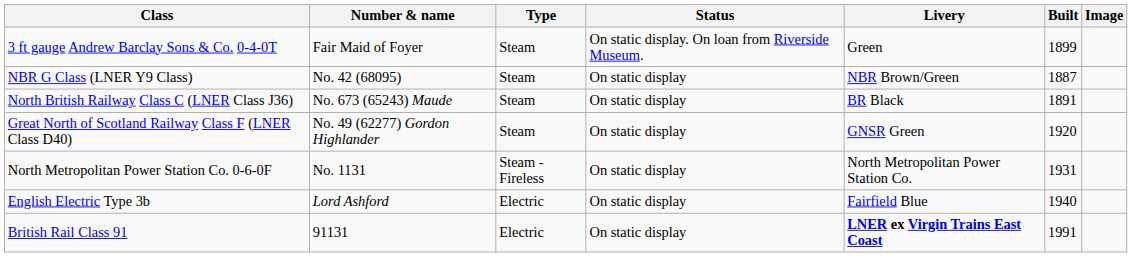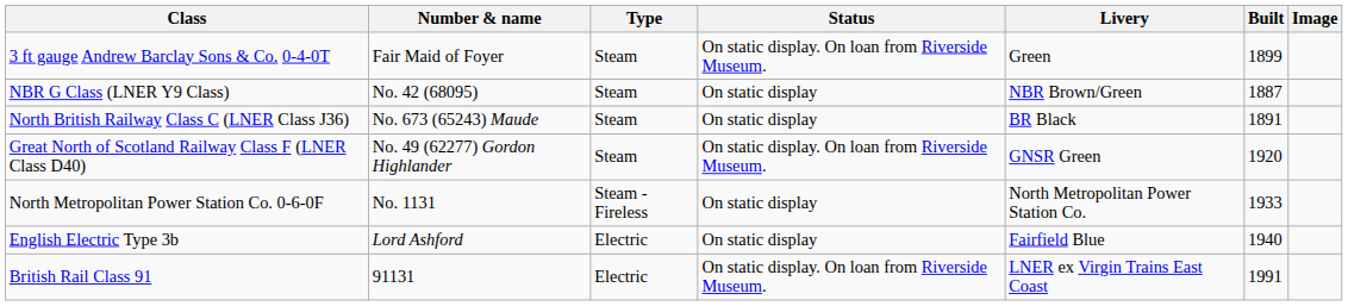 <table class="wikitable">
 <tr>
 <th>Class</th>
 <th>Number & name</th>
 <th>Type</th>
 <th>Status</th>
 <th>Livery</th>
 <th>Built</th>
 <th>Image</th>
 </tr>
 <tr>
 <td><a href='#'>3 ft gauge</a> <a href='#'>Andrew Barclay Sons & Co.</a> <a href='#'>0-4-0</a><a href='#'><abbr>T</abbr></a></td>
 <td>Fair Maid of Foyer</td>
 <td>Steam</td>
 <td>On static display. On loan from <a href='#'>Riverside Museum</a>.</td>
 <td>Green</td>
 <td>1899</td>
 <td></td>
 </tr>
 <tr>
 <td><a href='#'>NBR G Class</a> (LNER Y9 Class) </td>
 <td>No. 42 (68095)</td>
 <td>Steam</td>
 <td>On static display</td>
 <td><a href='#'>NBR</a> Brown/Green</td>
 <td>1887</td>
 <td></td>
 </tr>
 <tr>
 <td><a href='#'>North British Railway</a> <a href='#'>Class C</a> (<a href='#'>LNER</a> Class J36) </td>
 <td>No. 673 (65243) <em>Maude</em></td>
 <td>Steam</td>
 <td>On static display</td>
 <td><a href='#'>BR</a> Black</td>
 <td>1891</td>
 <td></td>
 </tr>
 <tr>
 <td><a href='#'>Great North of Scotland Railway</a> <a href='#'>Class F</a> (<a href='#'>LNER</a> Class D40) </td>
 <td>No. 49 (62277) <em>Gordon Highlander</em></td>
 <td>Steam</td>
-<td>On static display</td>
+<td>On static display. On loan from <a href='#'>Riverside Museum</a>.</td>
 <td><a href='#'>GNSR</a> Green</td>
 <td>1920</td>
 <td></td>
 </tr>
 <tr>
 <td>North Metropolitan Power Station Co. 0-6-0F</td>
 <td>No. 1131</td>
 <td>Steam - Fireless</td>
 <td>On static display</td>
 <td>North Metropolitan Power Station Co.</td>
-<td>1931</td>
+<td>1933</td>
 <td></td>
 </tr>
 <tr>
 <td><a href='#'>English Electric</a> Type 3b</td>
 <td><em>Lord Ashford</em></td>
 <td>Electric</td>
 <td>On static display</td>
 <td><a href='#'>Fairfield</a> Blue</td>
 <td>1940</td>
 <td></td>
 </tr>
 <tr>
 <td><a href='#'>British Rail Class 91</a></td>
 <td>91131 </td>
 <td>Electric</td>
-<td>On static display</td>
-<td><strong><a href='#'>LNER</a> ex <a href='#'>Virgin Trains East Coast</a></strong></td>
+<td>On static display. On loan from <a href='#'>Riverside Museum</a>.</td>
+<td><a href='#'>LNER</a> ex <a href='#'>Virgin Trains East Coast</a></td>
 <td>1991</td>
 <td></td>
 </tr>
 </table>
